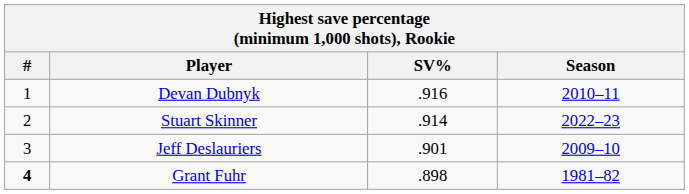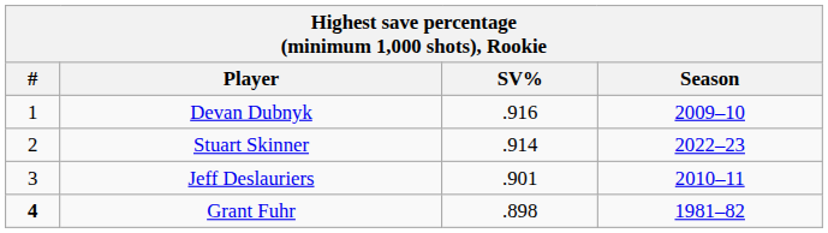 <table class="wikitable" style="text-align: center; font-size: 95%" width="70%">
 <tr>
 <th colspan="4">Highest save percentage<br>(minimum 1,000 shots), Rookie</th>
 </tr>
 <tr>
 <th>#</th>
 <th>Player</th>
 <th>SV%</th>
 <th>Season</th>
 </tr>
 <tr>
 <td>1</td>
 <td><a href='#'>Devan Dubnyk</a></td>
 <td>.916</td>
-<td><a href='#'>2010–11</a></td>
+<td><a href='#'>2009–10</a></td>
 </tr>
 <tr>
 <td>2</td>
 <td><a href='#'>Stuart Skinner</a></td>
 <td>.914</td>
 <td><a href='#'>2022–23</a></td>
 </tr>
 <tr>
 <td>3</td>
 <td><a href='#'>Jeff Deslauriers</a></td>
 <td>.901</td>
-<td><a href='#'>2009–10</a></td>
+<td><a href='#'>2010–11</a></td>
 </tr>
 <tr>
 <td><strong>4</strong></td>
 <td><a href='#'>Grant Fuhr</a></td>
 <td>.898</td>
 <td><a href='#'>1981–82</a></td>
 </tr>
 </table>
